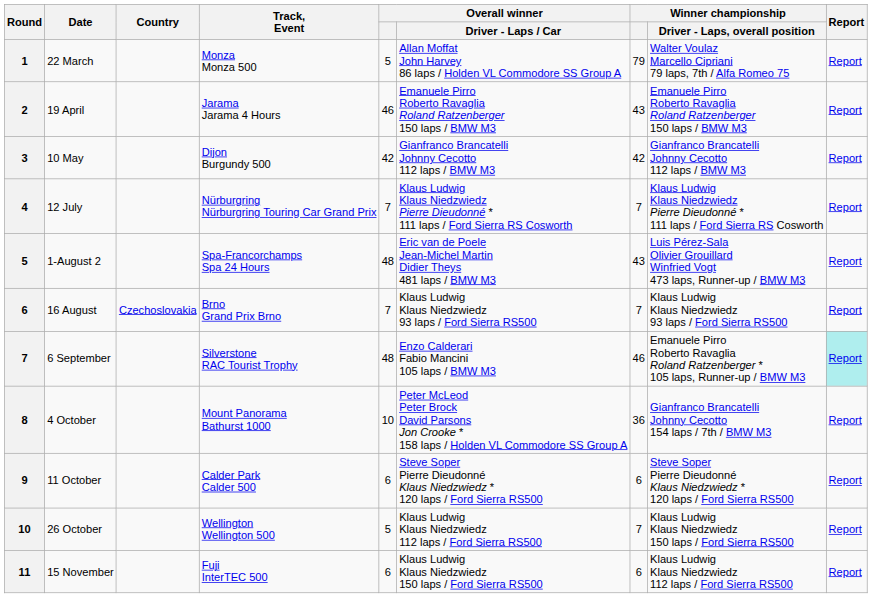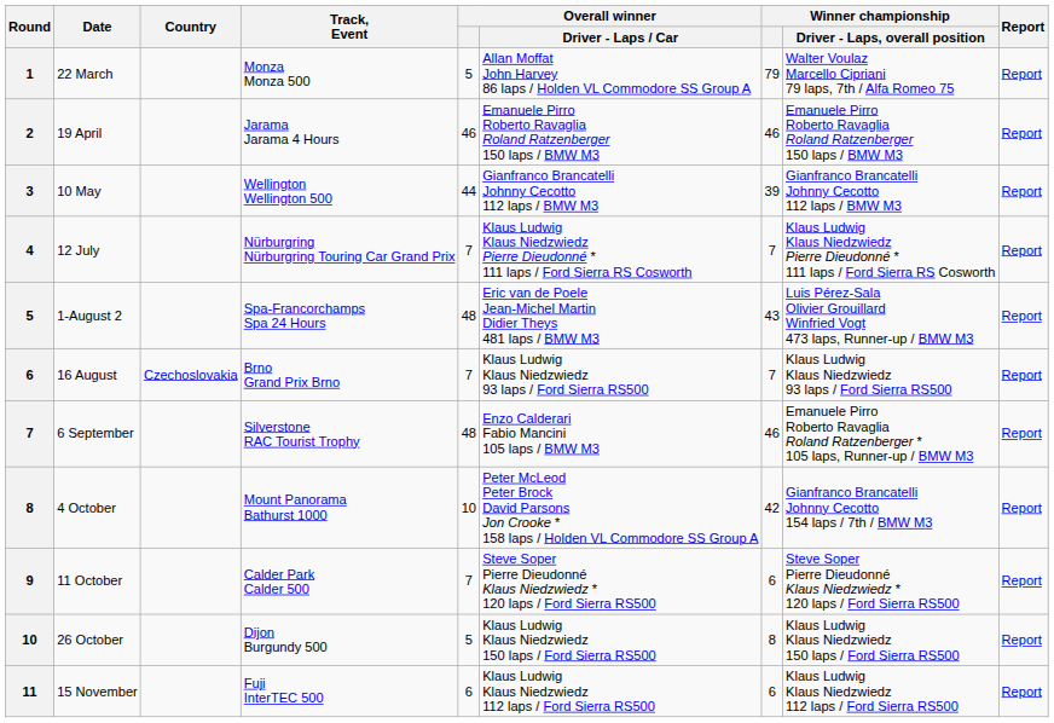 <table class="wikitable" style="font-size: 95%;">
 <tr>
 <th rowspan=2>Round</th>
 <th rowspan=2>Date</th>
 <th rowspan=2>Country</th>
 <th rowspan=2>Track,<br>Event</th>
 <th colspan=2 align=center>Overall winner</th>
 <th colspan=2 align=center>Winner championship</th>
 <th rowspan=2 align=center>Report</th>
 </tr>
 <tr style="background:#efefef">
 <th><strong></strong></th>
 <th>Driver - Laps / Car</th>
 <th></th>
 <th>Driver - Laps, overall position</th>
 </tr>
 <tr>
 <th>1</th>
 <td>22 March</td>
 <td></td>
 <td><a href='#'>Monza</a><br>Monza 500</td>
 <td align=center>5</td>
 <td> <a href='#'>Allan Moffat</a><br> <a href='#'>John Harvey</a><br>86 laps / <a href='#'>Holden VL Commodore SS Group A</a></td>
 <td align=center>79</td>
 <td> <a href='#'>Walter Voulaz</a><br> <a href='#'>Marcello Cipriani</a><br>79 laps, 7th / <a href='#'>Alfa Romeo 75</a></td>
 <td><a href='#'>Report</a></td>
 </tr>
 <tr>
 <th>2</th>
 <td>19 April</td>
 <td></td>
 <td><a href='#'>Jarama</a><br>Jarama 4 Hours</td>
 <td align=center>46</td>
 <td> <a href='#'>Emanuele Pirro</a><br> <a href='#'>Roberto Ravaglia</a><br> <em><a href='#'>Roland Ratzenberger</a></em><br>150 laps / <a href='#'>BMW M3</a></td>
-<td align=center>43</td>
+<td align=center>46</td>
 <td> <a href='#'>Emanuele Pirro</a><br> <a href='#'>Roberto Ravaglia</a><br> <em><a href='#'>Roland Ratzenberger</a></em><br>150 laps / <a href='#'>BMW M3</a></td>
 <td><a href='#'>Report</a></td>
 </tr>
 <tr>
 <th>3</th>
 <td>10 May</td>
 <td></td>
-<td><a href='#'>Dijon</a><br>Burgundy 500</td>
-<td align=center>42</td>
+<td><a href='#'>Wellington</a><br><a href='#'>Wellington 500</a></td>
+<td align=center>44</td>
 <td> <a href='#'>Gianfranco Brancatelli</a><br> <a href='#'>Johnny Cecotto</a><br>112 laps / <a href='#'>BMW M3</a></td>
-<td align=center>42</td>
+<td align=center>39</td>
 <td> <a href='#'>Gianfranco Brancatelli</a><br> <a href='#'>Johnny Cecotto</a><br>112 laps / <a href='#'>BMW M3</a></td>
 <td><a href='#'>Report</a></td>
 </tr>
 <tr>
 <th>4</th>
 <td>12 July</td>
 <td></td>
 <td><a href='#'>Nürburgring</a><br><a href='#'>Nürburgring Touring Car Grand Prix</a></td>
 <td align=center>7</td>
 <td> <a href='#'>Klaus Ludwig</a><br> <a href='#'>Klaus Niedzwiedz</a><br> <em><a href='#'>Pierre Dieudonné</a></em> *<br>111 laps / <a href='#'>Ford Sierra RS Cosworth</a></td>
 <td align=center>7</td>
 <td> <a href='#'>Klaus Ludwig</a><br> <a href='#'>Klaus Niedzwiedz</a><br> <em>Pierre Dieudonné</em> *<br>111 laps / <a href='#'>Ford Sierra RS</a> Cosworth</td>
 <td><a href='#'>Report</a></td>
 </tr>
 <tr>
 <th>5</th>
 <td>1-August 2</td>
 <td></td>
 <td><a href='#'>Spa-Francorchamps</a><br><a href='#'>Spa 24 Hours</a></td>
 <td align=center>48</td>
 <td> <a href='#'>Eric van de Poele</a><br> <a href='#'>Jean-Michel Martin</a><br> <a href='#'>Didier Theys</a><br>481 laps / <a href='#'>BMW M3</a></td>
 <td align=center>43</td>
 <td> <a href='#'>Luis Pérez-Sala</a><br> <a href='#'>Olivier Grouillard</a><br> <a href='#'>Winfried Vogt</a><br>473 laps, Runner-up / <a href='#'>BMW M3</a></td>
 <td><a href='#'>Report</a></td>
 </tr>
 <tr>
 <th>6</th>
 <td>16 August</td>
 <td> <a href='#'>Czechoslovakia</a></td>
 <td><a href='#'>Brno</a><br><a href='#'>Grand Prix Brno</a></td>
 <td align=center>7</td>
 <td> Klaus Ludwig<br> Klaus Niedzwiedz<br>93 laps / <a href='#'>Ford Sierra RS500</a></td>
 <td align=center>7</td>
 <td> Klaus Ludwig<br> Klaus Niedzwiedz<br>93 laps / <a href='#'>Ford Sierra RS500</a></td>
 <td><a href='#'>Report</a></td>
 </tr>
 <tr>
 <th>7</th>
 <td>6 September</td>
 <td></td>
 <td><a href='#'>Silverstone</a><br><a href='#'>RAC Tourist Trophy</a></td>
 <td align=center>48</td>
 <td> <a href='#'>Enzo Calderari</a><br> Fabio Mancini<br>105 laps / <a href='#'>BMW M3</a></td>
 <td align=center>46</td>
 <td> Emanuele Pirro<br> Roberto Ravaglia<br><em> Roland Ratzenberger</em> *<br>105 laps, Runner-up / <a href='#'>BMW M3</a></td>
-<td style="background: paleturquoise;"><a href='#'>Report</a></td>
+<td><a href='#'>Report</a></td>
 </tr>
 <tr>
 <th>8</th>
 <td>4 October</td>
 <td></td>
 <td><a href='#'>Mount Panorama</a><br><a href='#'>Bathurst 1000</a></td>
 <td align=center>10</td>
 <td> <a href='#'>Peter McLeod</a><br> <a href='#'>Peter Brock</a><br> <a href='#'>David Parsons</a><br> <em>Jon Crooke</em> *<br>158 laps / <a href='#'>Holden VL Commodore SS Group A</a></td>
-<td align=center>36</td>
+<td align=center>42</td>
 <td> <a href='#'>Gianfranco Brancatelli</a><br> <a href='#'>Johnny Cecotto</a><br>154 laps / 7th / <a href='#'>BMW M3</a></td>
 <td><a href='#'>Report</a></td>
 </tr>
 <tr>
 <th>9</th>
 <td>11 October</td>
 <td></td>
 <td><a href='#'>Calder Park</a><br><a href='#'>Calder 500</a></td>
-<td align=center>6</td>
+<td align=center>7</td>
 <td> <a href='#'>Steve Soper</a><br> Pierre Dieudonné<br> <em>Klaus Niedzwiedz</em> *<br>120 laps / <a href='#'>Ford Sierra RS500</a></td>
 <td align=center>6</td>
 <td> <a href='#'>Steve Soper</a><br> Pierre Dieudonné<br> <em>Klaus Niedzwiedz</em> *<br>120 laps / <a href='#'>Ford Sierra RS500</a></td>
 <td><a href='#'>Report</a></td>
 </tr>
 <tr>
 <th>10</th>
 <td>26 October</td>
 <td></td>
-<td><a href='#'>Wellington</a><br><a href='#'>Wellington 500</a></td>
+<td><a href='#'>Dijon</a><br>Burgundy 500</td>
 <td align=center>5</td>
-<td> Klaus Ludwig<br> Klaus Niedzwiedz<br>112 laps / <a href='#'>Ford Sierra RS500</a></td>
-<td align=center>7</td>
+<td> Klaus Ludwig<br> Klaus Niedzwiedz<br>150 laps / <a href='#'>Ford Sierra RS500</a></td>
+<td align=center>8</td>
 <td> Klaus Ludwig<br> Klaus Niedzwiedz<br>150 laps / <a href='#'>Ford Sierra RS500</a></td>
 <td><a href='#'>Report</a></td>
 </tr>
 <tr>
 <th>11</th>
 <td>15 November</td>
 <td></td>
 <td><a href='#'>Fuji</a><br><a href='#'>InterTEC 500</a></td>
 <td align=center>6</td>
-<td> Klaus Ludwig<br> Klaus Niedzwiedz<br>150 laps / <a href='#'>Ford Sierra RS500</a></td>
+<td> Klaus Ludwig<br> Klaus Niedzwiedz<br>112 laps / <a href='#'>Ford Sierra RS500</a></td>
 <td align=center>6</td>
 <td> Klaus Ludwig<br> Klaus Niedzwiedz<br>112 laps / <a href='#'>Ford Sierra RS500</a></td>
 <td><a href='#'>Report</a></td>
 </tr>
 </table>
